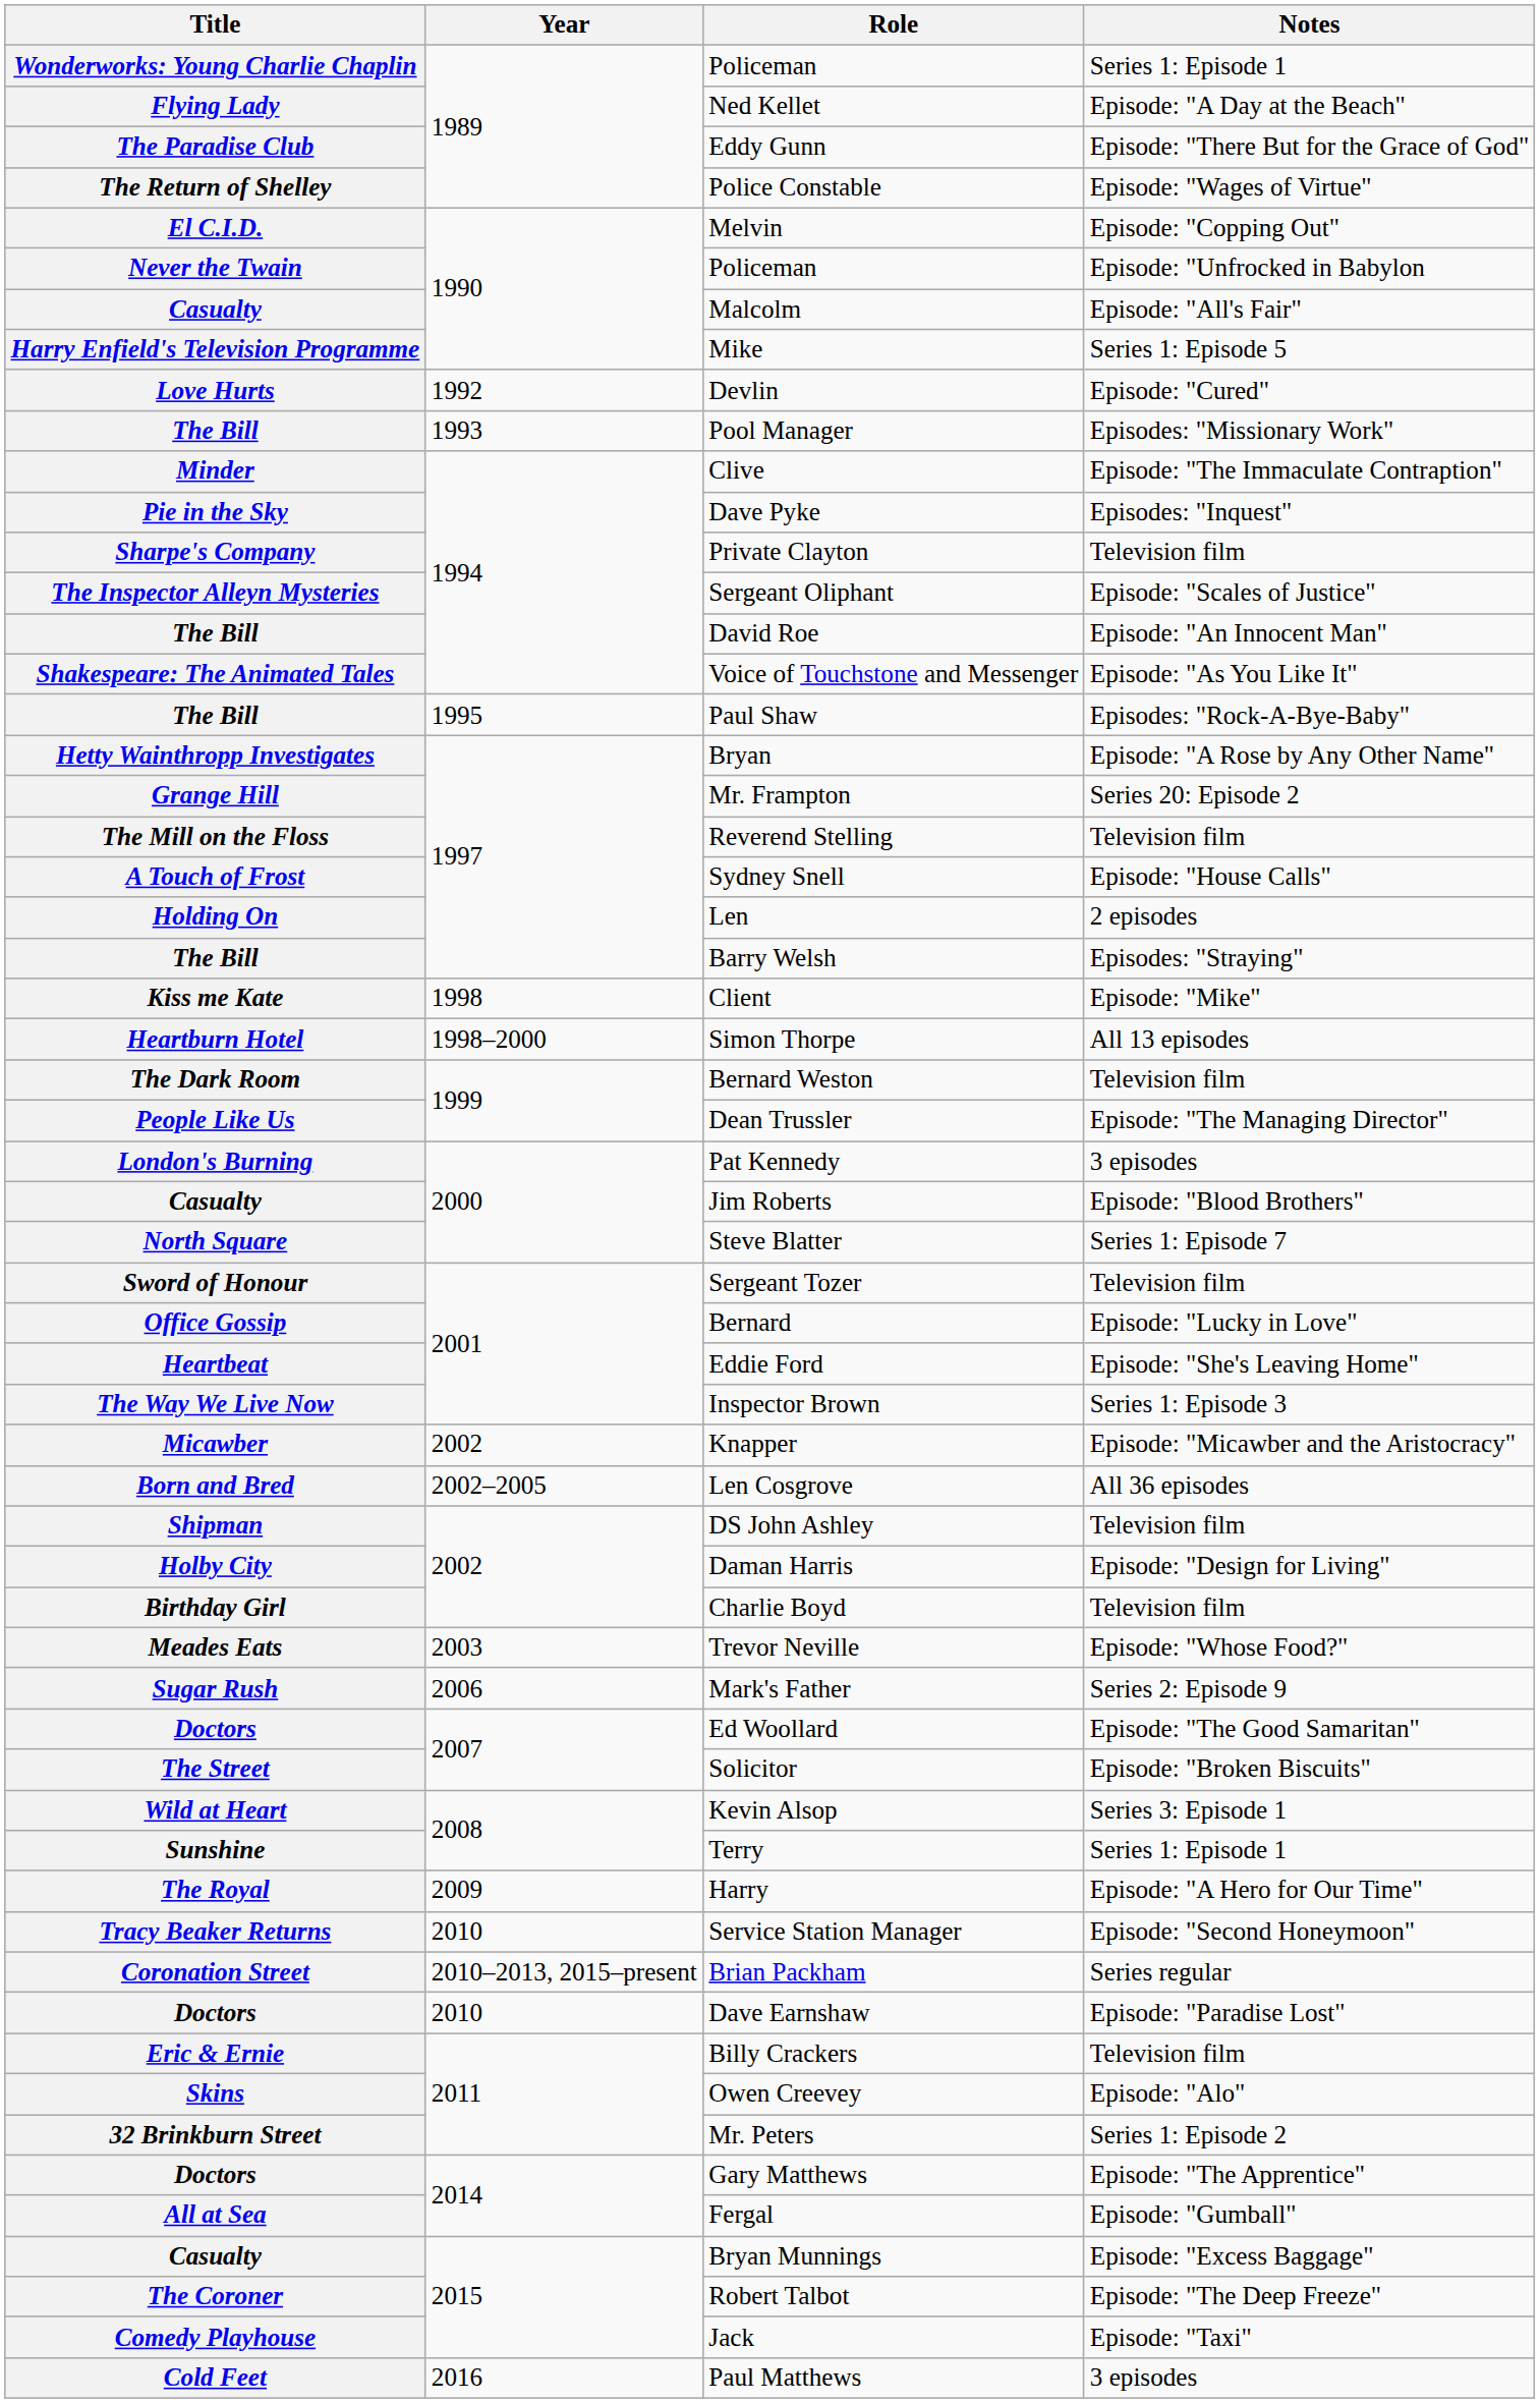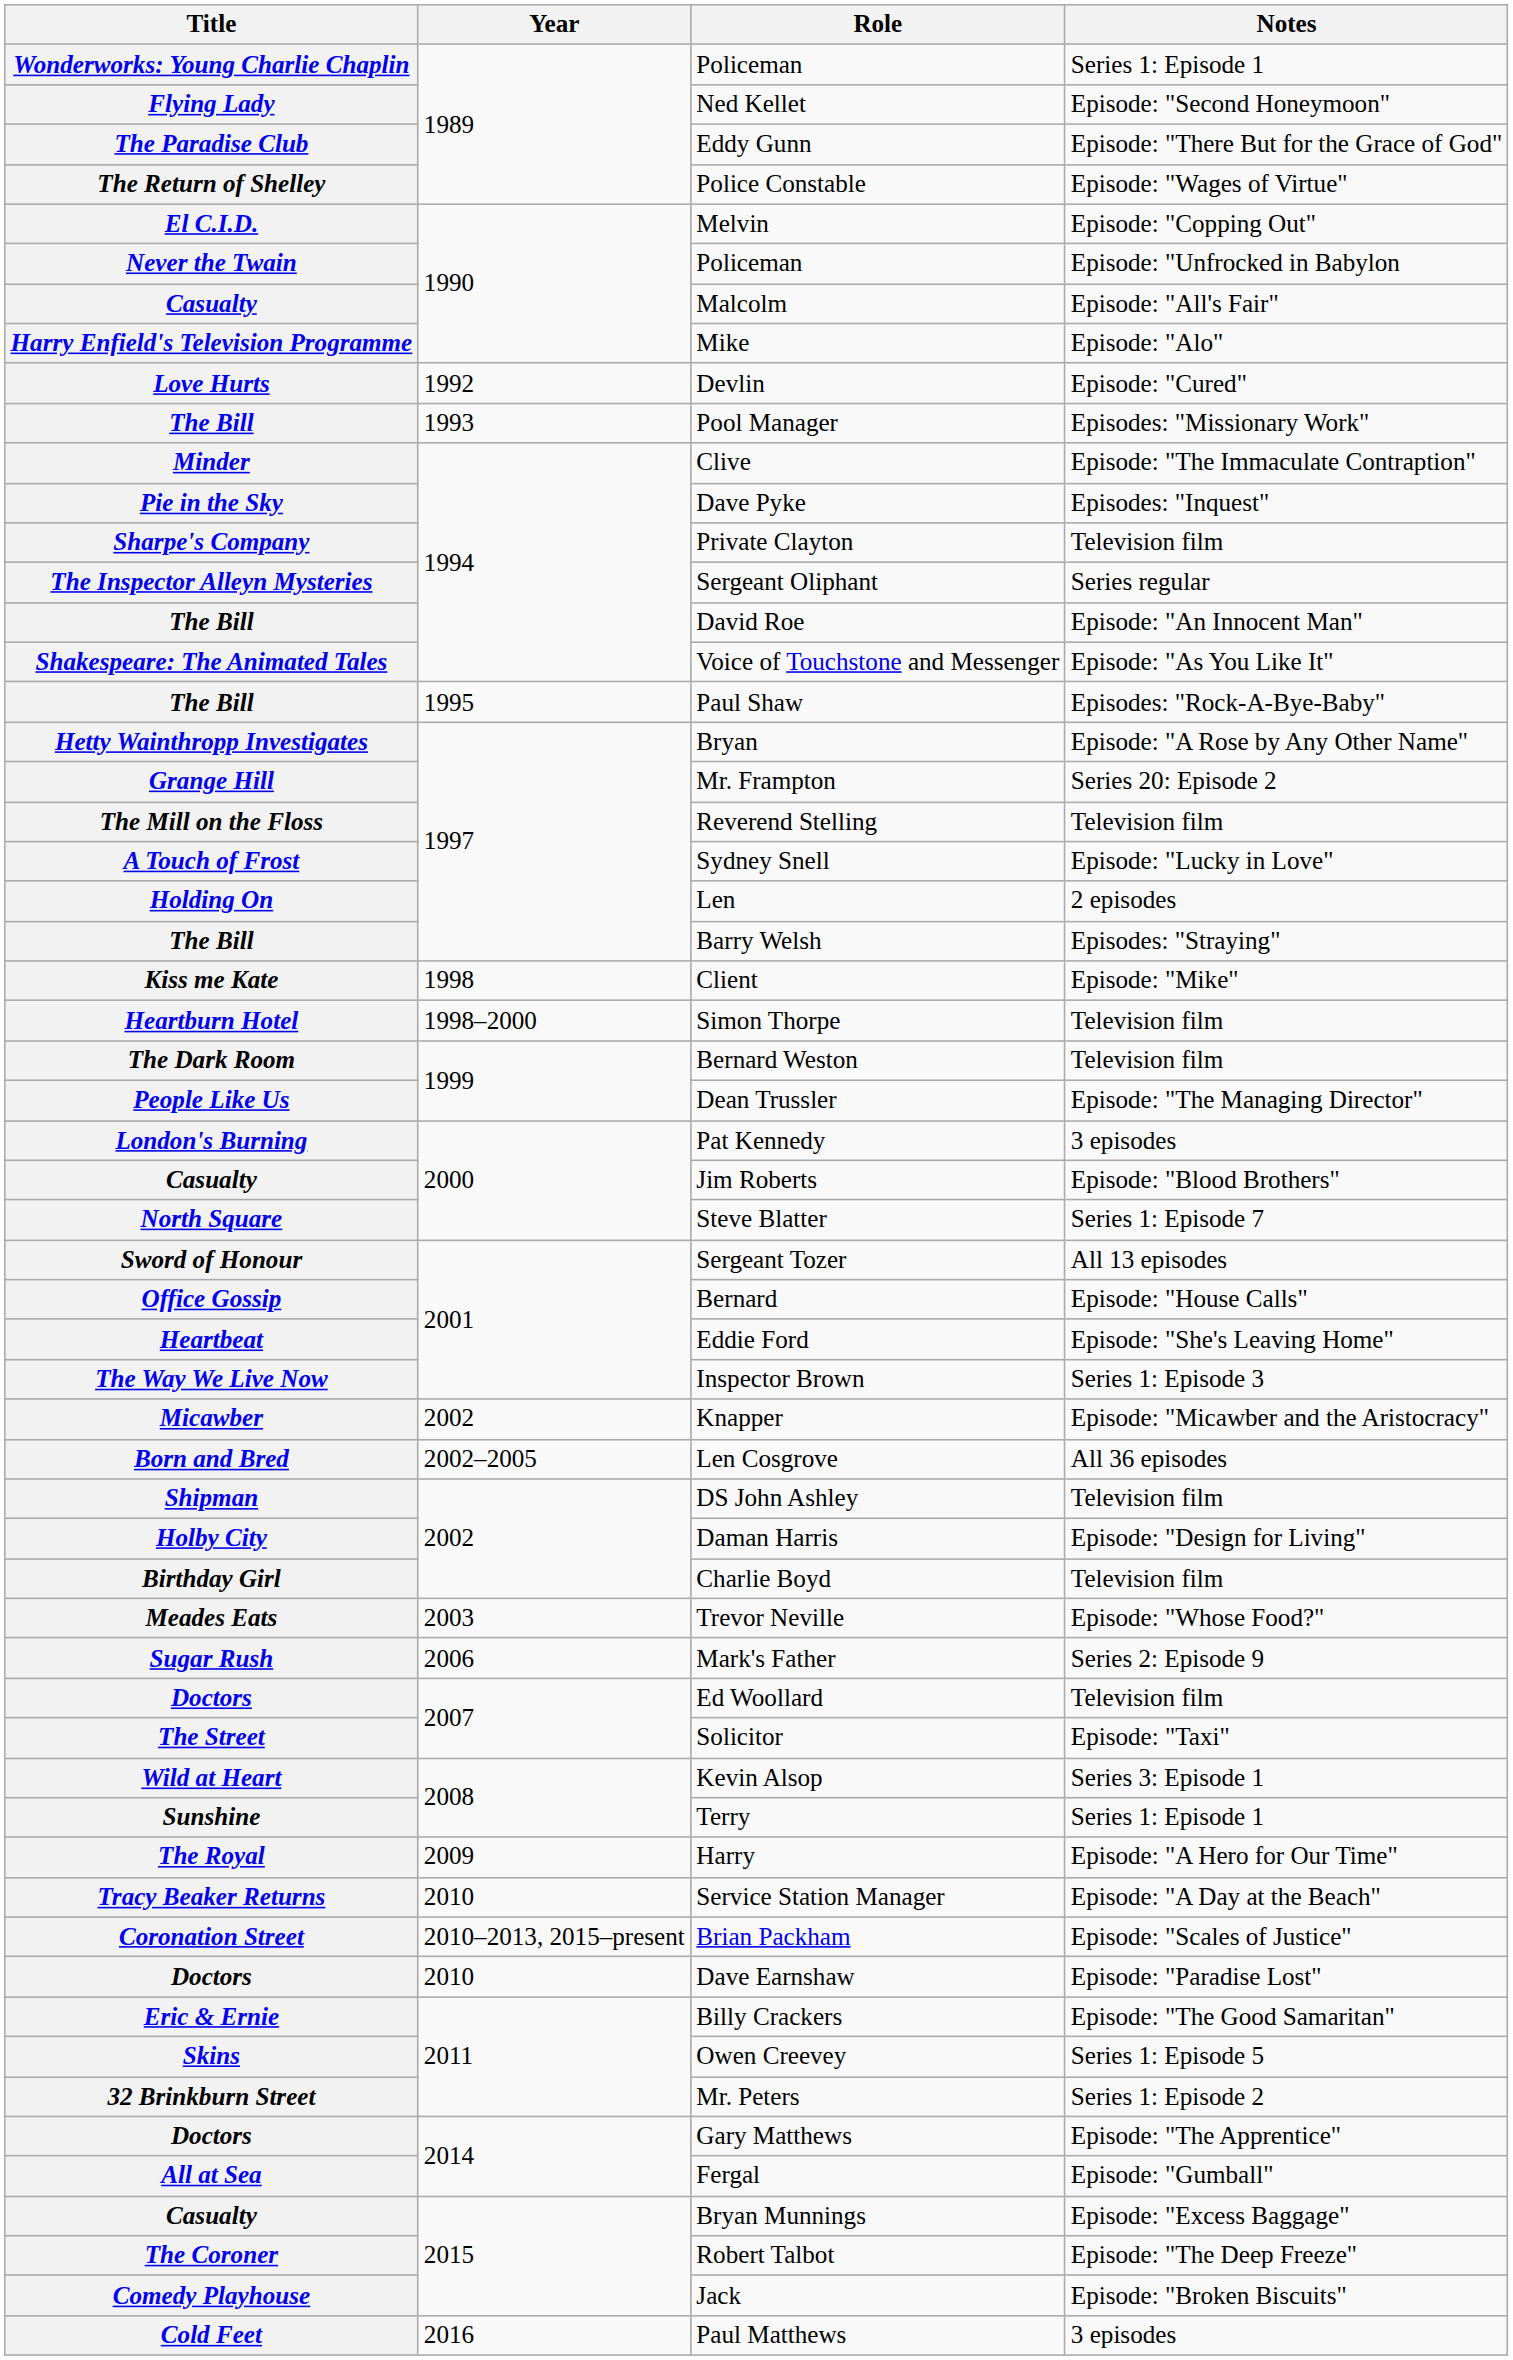 <table class="wikitable plainrowheaders sortable">
 <tr>
 <th scope="col">Title</th>
 <th scope="col">Year</th>
 <th scope="col">Role</th>
 <th scope="col" class="unsortable">Notes</th>
 </tr>
 <tr>
 <th scope="row"><em><a href='#'>Wonderworks: Young Charlie Chaplin</a></em></th>
 <td rowspan="4">1989</td>
 <td>Policeman</td>
 <td>Series 1: Episode 1</td>
 </tr>
 <tr>
 <th scope="row"><em><a href='#'>Flying Lady</a></em></th>
 <td>Ned Kellet</td>
-<td>Episode: "A Day at the Beach"</td>
+<td>Episode: "Second Honeymoon"</td>
 </tr>
 <tr>
 <th scope="row"><em><a href='#'>The Paradise Club</a></em></th>
 <td>Eddy Gunn</td>
 <td>Episode: "There But for the Grace of God"</td>
 </tr>
 <tr>
 <th scope="row"><em>The Return of Shelley</em></th>
 <td>Police Constable</td>
 <td>Episode: "Wages of Virtue"</td>
 </tr>
 <tr>
 <th scope="row"><em><a href='#'>El C.I.D.</a></em></th>
 <td rowspan="4">1990</td>
 <td>Melvin</td>
 <td>Episode: "Copping Out"</td>
 </tr>
 <tr>
 <th scope="row"><em><a href='#'>Never the Twain</a></em></th>
 <td>Policeman</td>
 <td>Episode: "Unfrocked in Babylon</td>
 </tr>
 <tr>
 <th scope="row"><em><a href='#'>Casualty</a></em></th>
 <td>Malcolm</td>
 <td>Episode: "All's Fair"</td>
 </tr>
 <tr>
 <th scope="row"><em><a href='#'>Harry Enfield's Television Programme</a></em></th>
 <td>Mike</td>
-<td>Series 1: Episode 5</td>
+<td>Episode: "Alo"</td>
 </tr>
 <tr>
 <th scope="row"><em><a href='#'>Love Hurts</a></em></th>
 <td>1992</td>
 <td>Devlin</td>
 <td>Episode: "Cured"</td>
 </tr>
 <tr>
 <th scope="row"><em><a href='#'>The Bill</a></em></th>
 <td>1993</td>
 <td>Pool Manager</td>
 <td>Episodes: "Missionary Work"</td>
 </tr>
 <tr>
 <th scope="row"><em><a href='#'>Minder</a></em></th>
 <td rowspan="6">1994</td>
 <td>Clive</td>
 <td>Episode: "The Immaculate Contraption"</td>
 </tr>
 <tr>
 <th scope="row"><em><a href='#'>Pie in the Sky</a></em></th>
 <td>Dave Pyke</td>
 <td>Episodes: "Inquest"</td>
 </tr>
 <tr>
 <th scope="row"><em><a href='#'>Sharpe's Company</a></em></th>
 <td>Private Clayton</td>
 <td>Television film</td>
 </tr>
 <tr>
 <th scope="row"><em><a href='#'>The Inspector Alleyn Mysteries</a></em></th>
 <td>Sergeant Oliphant</td>
-<td>Episode: "Scales of Justice"</td>
+<td>Series regular</td>
 </tr>
 <tr>
 <th scope="row"><em>The Bill</em></th>
 <td>David Roe</td>
 <td>Episode: "An Innocent Man"</td>
 </tr>
 <tr>
 <th scope="row"><em><a href='#'>Shakespeare: The Animated Tales</a></em></th>
 <td>Voice of <a href='#'>Touchstone</a> and Messenger</td>
 <td>Episode: "As You Like It"</td>
 </tr>
 <tr>
 <th scope="row"><em>The Bill</em></th>
 <td>1995</td>
 <td>Paul Shaw</td>
 <td>Episodes: "Rock-A-Bye-Baby"</td>
 </tr>
 <tr>
 <th scope="row"><em><a href='#'>Hetty Wainthropp Investigates</a></em></th>
 <td rowspan="6">1997</td>
 <td>Bryan</td>
 <td>Episode: "A Rose by Any Other Name"</td>
 </tr>
 <tr>
 <th scope="row"><em><a href='#'>Grange Hill</a></em></th>
 <td>Mr. Frampton</td>
 <td>Series 20: Episode 2</td>
 </tr>
 <tr>
 <th scope="row"><em>The Mill on the Floss</em></th>
 <td>Reverend Stelling</td>
 <td>Television film</td>
 </tr>
 <tr>
 <th scope="row"><em><a href='#'>A Touch of Frost</a></em></th>
 <td>Sydney Snell</td>
-<td>Episode: "House Calls"</td>
+<td>Episode: "Lucky in Love"</td>
 </tr>
 <tr>
 <th scope="row"><em><a href='#'>Holding On</a></em></th>
 <td>Len</td>
 <td>2 episodes</td>
 </tr>
 <tr>
 <th scope="row"><em>The Bill</em></th>
 <td>Barry Welsh</td>
 <td>Episodes: "Straying"</td>
 </tr>
 <tr>
 <th scope="row"><em>Kiss me Kate</em></th>
 <td>1998</td>
 <td>Client</td>
 <td>Episode: "Mike"</td>
 </tr>
 <tr>
 <th scope="row"><em><a href='#'>Heartburn Hotel</a></em></th>
 <td>1998–2000</td>
 <td>Simon Thorpe</td>
-<td>All 13 episodes</td>
+<td>Television film</td>
 </tr>
 <tr>
 <th scope="row"><em>The Dark Room</em></th>
 <td rowspan="2">1999</td>
 <td>Bernard Weston</td>
 <td>Television film</td>
 </tr>
 <tr>
 <th scope="row"><em><a href='#'>People Like Us</a></em></th>
 <td>Dean Trussler</td>
 <td>Episode: "The Managing Director"</td>
 </tr>
 <tr>
 <th scope="row"><em><a href='#'>London's Burning</a></em></th>
 <td rowspan="3">2000</td>
 <td>Pat Kennedy</td>
 <td>3 episodes</td>
 </tr>
 <tr>
 <th scope="row"><em>Casualty</em></th>
 <td>Jim Roberts</td>
 <td>Episode: "Blood Brothers"</td>
 </tr>
 <tr>
 <th scope="row"><em><a href='#'>North Square</a></em></th>
 <td>Steve Blatter</td>
 <td>Series 1: Episode 7</td>
 </tr>
 <tr>
 <th scope="row"><em>Sword of Honour</em></th>
 <td rowspan="4">2001</td>
 <td>Sergeant Tozer</td>
-<td>Television film</td>
+<td>All 13 episodes</td>
 </tr>
 <tr>
 <th scope="row"><em><a href='#'>Office Gossip</a></em></th>
 <td>Bernard</td>
-<td>Episode: "Lucky in Love"</td>
+<td>Episode: "House Calls"</td>
 </tr>
 <tr>
 <th scope="row"><em><a href='#'>Heartbeat</a></em></th>
 <td>Eddie Ford</td>
 <td>Episode: "She's Leaving Home"</td>
 </tr>
 <tr>
 <th scope="row"><em><a href='#'>The Way We Live Now</a></em></th>
 <td>Inspector Brown</td>
 <td>Series 1: Episode 3</td>
 </tr>
 <tr>
 <th scope="row"><em><a href='#'>Micawber</a></em></th>
 <td>2002</td>
 <td>Knapper</td>
 <td>Episode: "Micawber and the Aristocracy"</td>
 </tr>
 <tr>
 <th scope="row"><em><a href='#'>Born and Bred</a></em></th>
 <td>2002–2005</td>
 <td>Len Cosgrove</td>
 <td>All 36 episodes</td>
 </tr>
 <tr>
 <th scope="row"><em><a href='#'>Shipman</a></em></th>
 <td rowspan="3">2002</td>
 <td>DS John Ashley</td>
 <td>Television film</td>
 </tr>
 <tr>
 <th scope="row"><em><a href='#'>Holby City</a></em></th>
 <td>Daman Harris</td>
 <td>Episode: "Design for Living"</td>
 </tr>
 <tr>
 <th scope="row"><em>Birthday Girl</em></th>
 <td>Charlie Boyd</td>
 <td>Television film</td>
 </tr>
 <tr>
 <th scope="row"><em>Meades Eats</em></th>
 <td>2003</td>
 <td>Trevor Neville</td>
 <td>Episode: "Whose Food?"</td>
 </tr>
 <tr>
 <th scope="row"><em><a href='#'>Sugar Rush</a></em></th>
 <td>2006</td>
 <td>Mark's Father</td>
 <td>Series 2: Episode 9</td>
 </tr>
 <tr>
 <th scope="row"><em><a href='#'>Doctors</a></em></th>
 <td rowspan="2">2007</td>
 <td>Ed Woollard</td>
-<td>Episode: "The Good Samaritan"</td>
+<td>Television film</td>
 </tr>
 <tr>
 <th scope="row"><em><a href='#'>The Street</a></em></th>
 <td>Solicitor</td>
-<td>Episode: "Broken Biscuits"</td>
+<td>Episode: "Taxi"</td>
 </tr>
 <tr>
 <th scope="row"><em><a href='#'>Wild at Heart</a></em></th>
 <td rowspan="2">2008</td>
 <td>Kevin Alsop</td>
 <td>Series 3: Episode 1</td>
 </tr>
 <tr>
 <th scope="row"><em>Sunshine</em></th>
 <td>Terry</td>
 <td>Series 1: Episode 1</td>
 </tr>
 <tr>
 <th scope="row"><em><a href='#'>The Royal</a></em></th>
 <td>2009</td>
 <td>Harry</td>
 <td>Episode: "A Hero for Our Time"</td>
 </tr>
 <tr>
 <th scope="row"><em><a href='#'>Tracy Beaker Returns</a></em></th>
 <td>2010</td>
 <td>Service Station Manager</td>
-<td>Episode: "Second Honeymoon"</td>
+<td>Episode: "A Day at the Beach"</td>
 </tr>
 <tr>
 <th scope="row"><em><a href='#'>Coronation Street</a></em></th>
 <td>2010–2013, 2015–present</td>
 <td><a href='#'>Brian Packham</a></td>
-<td>Series regular</td>
+<td>Episode: "Scales of Justice"</td>
 </tr>
 <tr>
 <th scope="row"><em>Doctors</em></th>
 <td>2010</td>
 <td>Dave Earnshaw</td>
 <td>Episode: "Paradise Lost"</td>
 </tr>
 <tr>
 <th scope="row"><em><a href='#'>Eric & Ernie</a></em></th>
 <td rowspan="3">2011</td>
 <td>Billy Crackers</td>
-<td>Television film</td>
+<td>Episode: "The Good Samaritan"</td>
 </tr>
 <tr>
 <th scope="row"><em><a href='#'>Skins</a></em></th>
 <td>Owen Creevey</td>
-<td>Episode: "Alo"</td>
+<td>Series 1: Episode 5</td>
 </tr>
 <tr>
 <th scope="row"><em>32 Brinkburn Street</em></th>
 <td>Mr. Peters</td>
 <td>Series 1: Episode 2</td>
 </tr>
 <tr>
 <th scope="row"><em>Doctors</em></th>
 <td rowspan="2">2014</td>
 <td>Gary Matthews</td>
 <td>Episode: "The Apprentice"</td>
 </tr>
 <tr>
 <th scope="row"><em><a href='#'>All at Sea</a></em></th>
 <td>Fergal</td>
 <td>Episode: "Gumball"</td>
 </tr>
 <tr>
 <th scope="row"><em>Casualty</em></th>
 <td rowspan="3">2015</td>
 <td>Bryan Munnings</td>
 <td>Episode: "Excess Baggage"</td>
 </tr>
 <tr>
 <th scope="row"><em><a href='#'>The Coroner</a></em></th>
 <td>Robert Talbot</td>
 <td>Episode: "The Deep Freeze"</td>
 </tr>
 <tr>
 <th scope="row"><em><a href='#'>Comedy Playhouse</a></em></th>
 <td>Jack</td>
-<td>Episode: "Taxi"</td>
+<td>Episode: "Broken Biscuits"</td>
 </tr>
 <tr>
 <th scope="row"><em><a href='#'>Cold Feet</a></em></th>
 <td>2016</td>
 <td>Paul Matthews</td>
 <td>3 episodes</td>
 </tr>
 </table>
